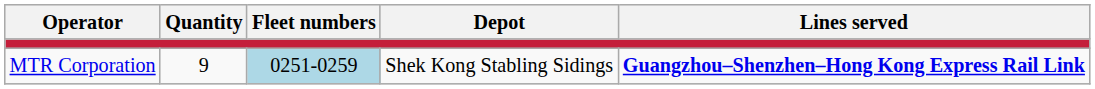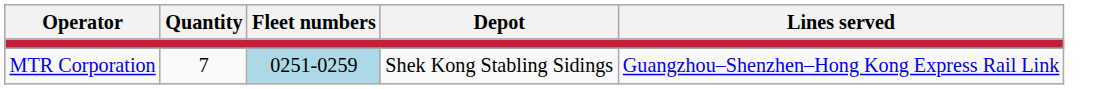 <table class="wikitable" style="text-align: center; font-size: small;">
 <tr>
 <th><strong>Operator</strong></th>
 <th><strong>Quantity</strong></th>
 <th><strong>Fleet numbers</strong></th>
 <th><strong>Depot</strong></th>
 <th><strong>Lines served</strong></th>
 </tr>
 <tr bgcolor=#C41E3A>
 <td colspan="6"><strong></strong></td>
 </tr>
 <tr>
 <td><a href='#'>MTR Corporation</a></td>
-<td>9</td>
+<td>7</td>
 <td style="background: lightblue;">0251-0259</td>
 <td>Shek Kong Stabling Sidings</td>
-<td><strong><a href='#'>Guangzhou–Shenzhen–Hong Kong Express Rail Link</a></strong></td>
+<td><a href='#'>Guangzhou–Shenzhen–Hong Kong Express Rail Link</a></td>
 </tr>
 </table>
